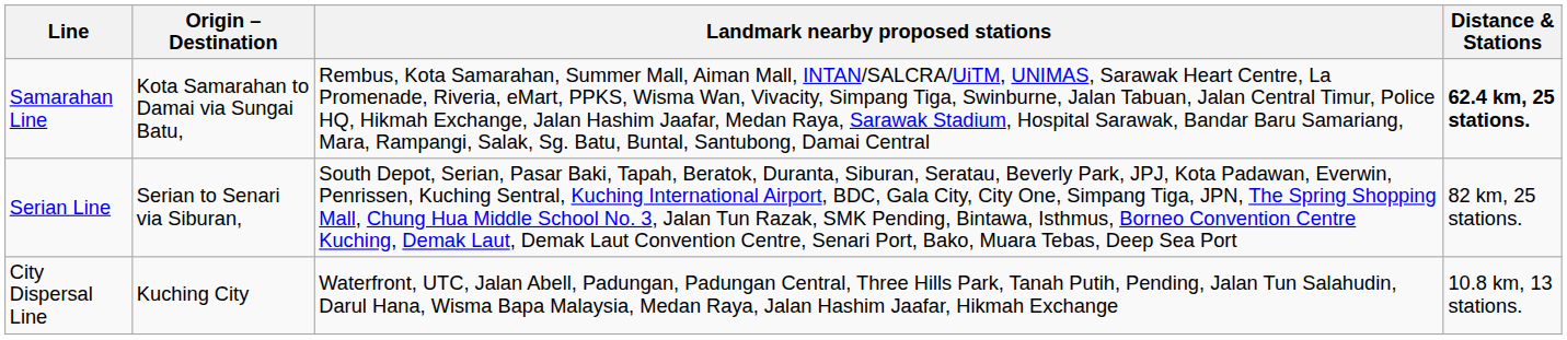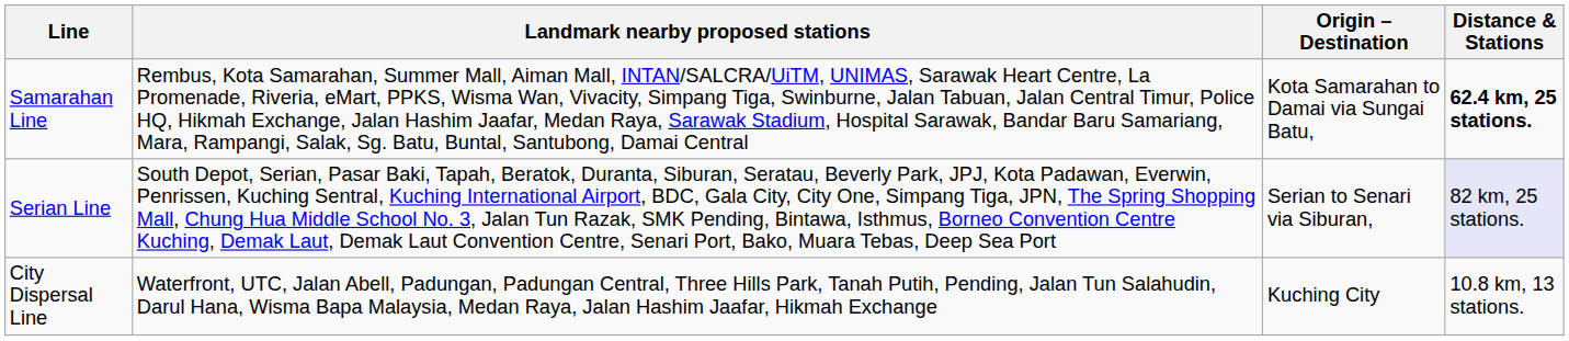 <table class="wikitable sortable">
 <tr>
 <th>Line</th>
+<th>Landmark nearby proposed stations</th>
 <th>Origin – Destination</th>
-<th>Landmark nearby proposed stations</th>
 <th>Distance & Stations</th>
 </tr>
 <tr>
 <td><em></em> <a href='#'>Samarahan Line</a></td>
+<td>Rembus, Kota Samarahan, Summer Mall, Aiman Mall, <a href='#'>INTAN</a>/SALCRA/<a href='#'>UiTM</a>, <a href='#'>UNIMAS</a>, Sarawak Heart Centre, La Promenade, Riveria, eMart, PPKS, Wisma Wan, Vivacity, Simpang Tiga, Swinburne, Jalan Tabuan, Jalan Central Timur, Police HQ, Hikmah Exchange, Jalan Hashim Jaafar, Medan Raya, <a href='#'>Sarawak Stadium</a>, Hospital Sarawak, Bandar Baru Samariang, Mara, Rampangi, Salak, Sg. Batu, Buntal, Santubong, Damai Central</td>
 <td>Kota Samarahan to Damai via Sungai Batu,</td>
-<td>Rembus, Kota Samarahan, Summer Mall, Aiman Mall, <a href='#'>INTAN</a>/SALCRA/<a href='#'>UiTM</a>, <a href='#'>UNIMAS</a>, Sarawak Heart Centre, La Promenade, Riveria, eMart, PPKS, Wisma Wan, Vivacity, Simpang Tiga, Swinburne, Jalan Tabuan, Jalan Central Timur, Police HQ, Hikmah Exchange, Jalan Hashim Jaafar, Medan Raya, <a href='#'>Sarawak Stadium</a>, Hospital Sarawak, Bandar Baru Samariang, Mara, Rampangi, Salak, Sg. Batu, Buntal, Santubong, Damai Central</td>
 <td><strong>62.4 km, 25 stations.</strong></td>
 </tr>
 <tr>
 <td><em></em> <a href='#'>Serian Line</a></td>
+<td>South Depot, Serian, Pasar Baki, Tapah, Beratok, Duranta, Siburan, Seratau, Beverly Park, JPJ, Kota Padawan, Everwin, Penrissen, Kuching Sentral, <a href='#'>Kuching International Airport</a>, BDC, Gala City, City One, Simpang Tiga, JPN, <a href='#'>The Spring Shopping Mall</a>, <a href='#'>Chung Hua Middle School No. 3</a>, Jalan Tun Razak, SMK Pending, Bintawa, Isthmus, <a href='#'>Borneo Convention Centre Kuching</a>, <a href='#'>Demak Laut</a>, Demak Laut Convention Centre, Senari Port, Bako, Muara Tebas, Deep Sea Port</td>
 <td>Serian to Senari via Siburan,</td>
-<td>South Depot, Serian, Pasar Baki, Tapah, Beratok, Duranta, Siburan, Seratau, Beverly Park, JPJ, Kota Padawan, Everwin, Penrissen, Kuching Sentral, <a href='#'>Kuching International Airport</a>, BDC, Gala City, City One, Simpang Tiga, JPN, <a href='#'>The Spring Shopping Mall</a>, <a href='#'>Chung Hua Middle School No. 3</a>, Jalan Tun Razak, SMK Pending, Bintawa, Isthmus, <a href='#'>Borneo Convention Centre Kuching</a>, <a href='#'>Demak Laut</a>, Demak Laut Convention Centre, Senari Port, Bako, Muara Tebas, Deep Sea Port</td>
-<td>82 km, 25 stations.</td>
+<td style="background: lavender;">82 km, 25 stations.</td>
 </tr>
 <tr>
 <td><em></em> City Dispersal Line</td>
+<td>Waterfront, UTC, Jalan Abell, Padungan, Padungan Central, Three Hills Park, Tanah Putih, Pending, Jalan Tun Salahudin, Darul Hana, Wisma Bapa Malaysia, Medan Raya, Jalan Hashim Jaafar, Hikmah Exchange</td>
 <td>Kuching City</td>
-<td>Waterfront, UTC, Jalan Abell, Padungan, Padungan Central, Three Hills Park, Tanah Putih, Pending, Jalan Tun Salahudin, Darul Hana, Wisma Bapa Malaysia, Medan Raya, Jalan Hashim Jaafar, Hikmah Exchange</td>
 <td>10.8 km, 13 stations.</td>
 </tr>
 </table>
